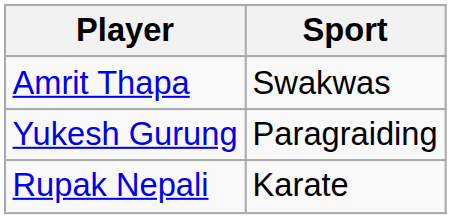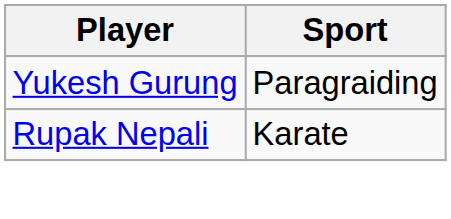 <table class="wikitable">
 <tr>
 <th>Player</th>
 <th>Sport</th>
 </tr>
 <tr style="background-color: #FFF68F; font-weight: bold;">
-</tr>
-<tr>
-<td><a href='#'>Amrit Thapa</a></td>
-<td>Swakwas</td>
 </tr>
 <tr>
 <td><a href='#'>Yukesh Gurung</a></td>
 <td>Paragraiding</td>
 </tr>
 <tr>
 <td><a href='#'>Rupak Nepali</a></td>
 <td>Karate</td>
 </tr>
 </table>
